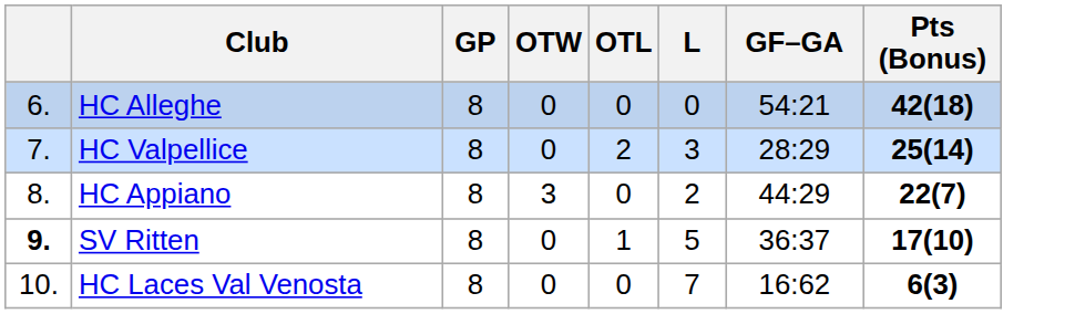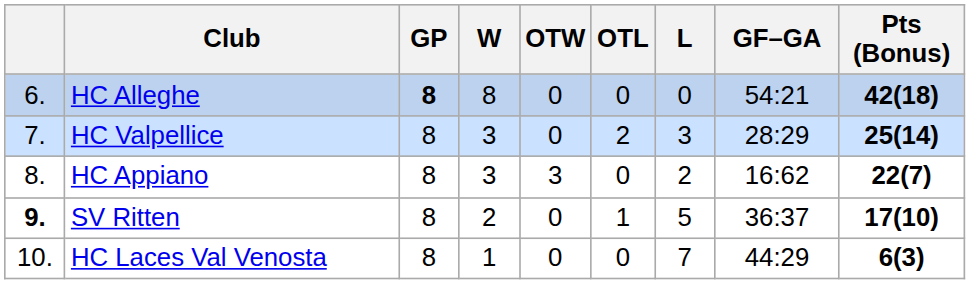 <table class="wikitable">
 <tr>
 <th width="30"></th>
 <th width="200">Club</th>
 <th width="30">GP</th>
+<th width="30">W</th>
 <th width="30">OTW</th>
 <th width="30">OTL</th>
 <th width="30">L</th>
 <th width="70">GF–GA</th>
 <th width="70">Pts (Bonus)</th>
 </tr>
 <tr bgcolor="#BCD2EE" align="center">
 <td>6.</td>
 <td align="left"><a href='#'>HC Alleghe</a></td>
+<td><strong>8</strong></td>
 <td>8</td>
 <td>0</td>
 <td>0</td>
 <td>0</td>
 <td>54:21</td>
 <td><strong>42(18)</strong></td>
 </tr>
 <tr bgcolor="#CAE1FF" align="center">
 <td>7.</td>
 <td align="left"><a href='#'>HC Valpellice</a></td>
 <td>8</td>
+<td>3</td>
 <td>0</td>
 <td>2</td>
 <td>3</td>
 <td>28:29</td>
 <td><strong>25(14)</strong></td>
 </tr>
 <tr bgcolor="#FFFFFF" align="center">
 <td>8.</td>
 <td align="left"><a href='#'>HC Appiano</a></td>
 <td>8</td>
 <td>3</td>
+<td>3</td>
 <td>0</td>
 <td>2</td>
-<td>44:29</td>
+<td>16:62</td>
 <td><strong>22(7)</strong></td>
 </tr>
 <tr bgcolor="#FFFFFF" align="center">
 <td><strong>9.</strong></td>
 <td align="left"><a href='#'>SV Ritten</a></td>
 <td>8</td>
+<td>2</td>
 <td>0</td>
 <td>1</td>
 <td>5</td>
 <td>36:37</td>
 <td><strong>17(10)</strong></td>
 </tr>
 <tr bgcolor="#FFFFFF" align="center">
 <td>10.</td>
 <td align="left"><a href='#'>HC Laces Val Venosta</a></td>
 <td>8</td>
+<td>1</td>
 <td>0</td>
 <td>0</td>
 <td>7</td>
-<td>16:62</td>
+<td>44:29</td>
 <td><strong>6(3)</strong></td>
 </tr>
 </table>
